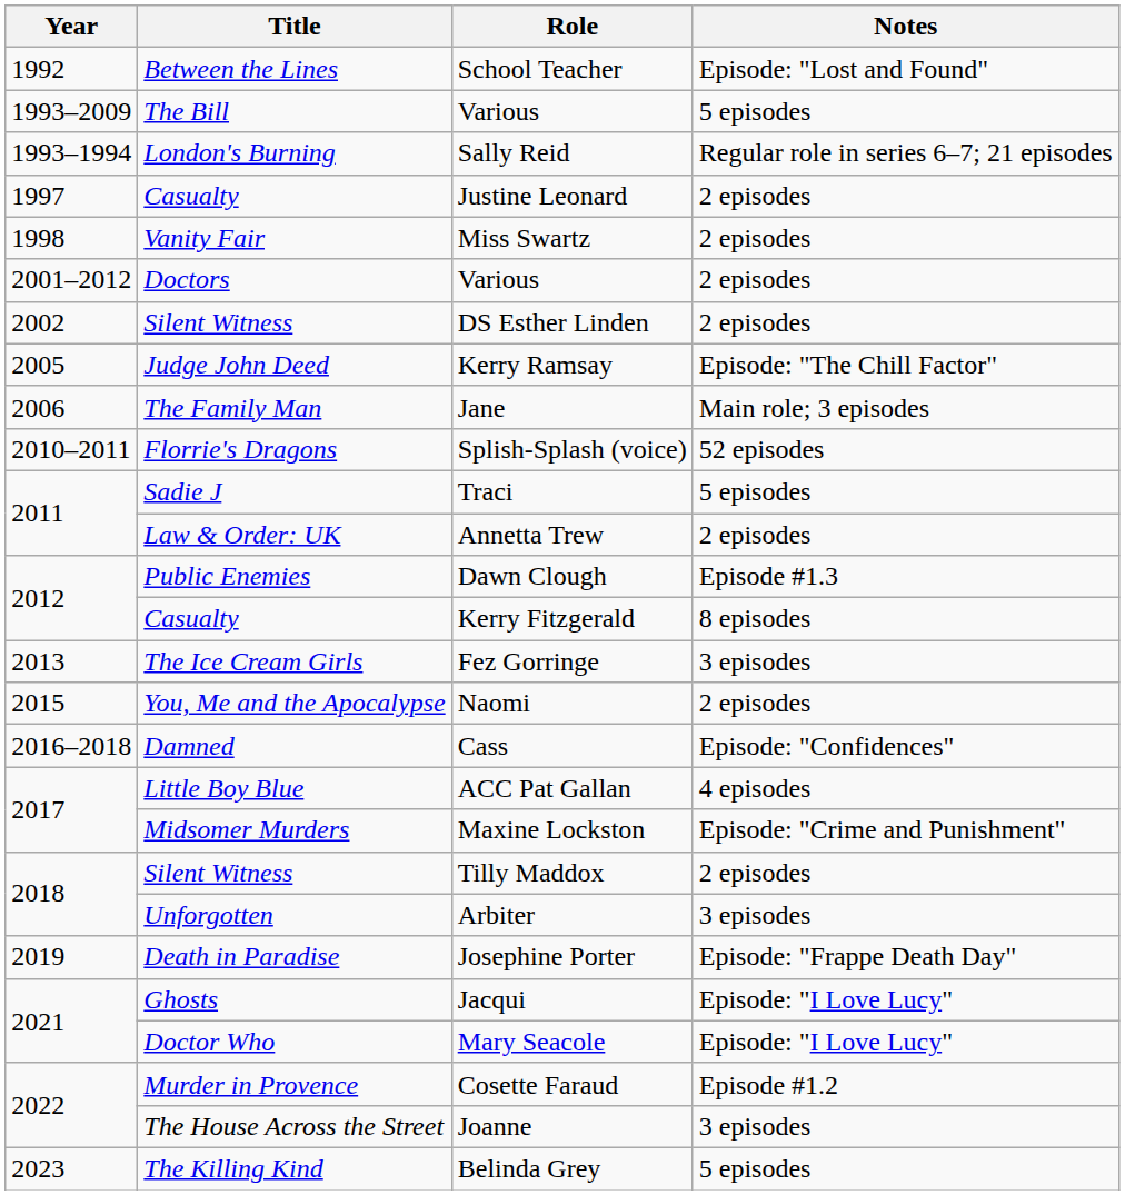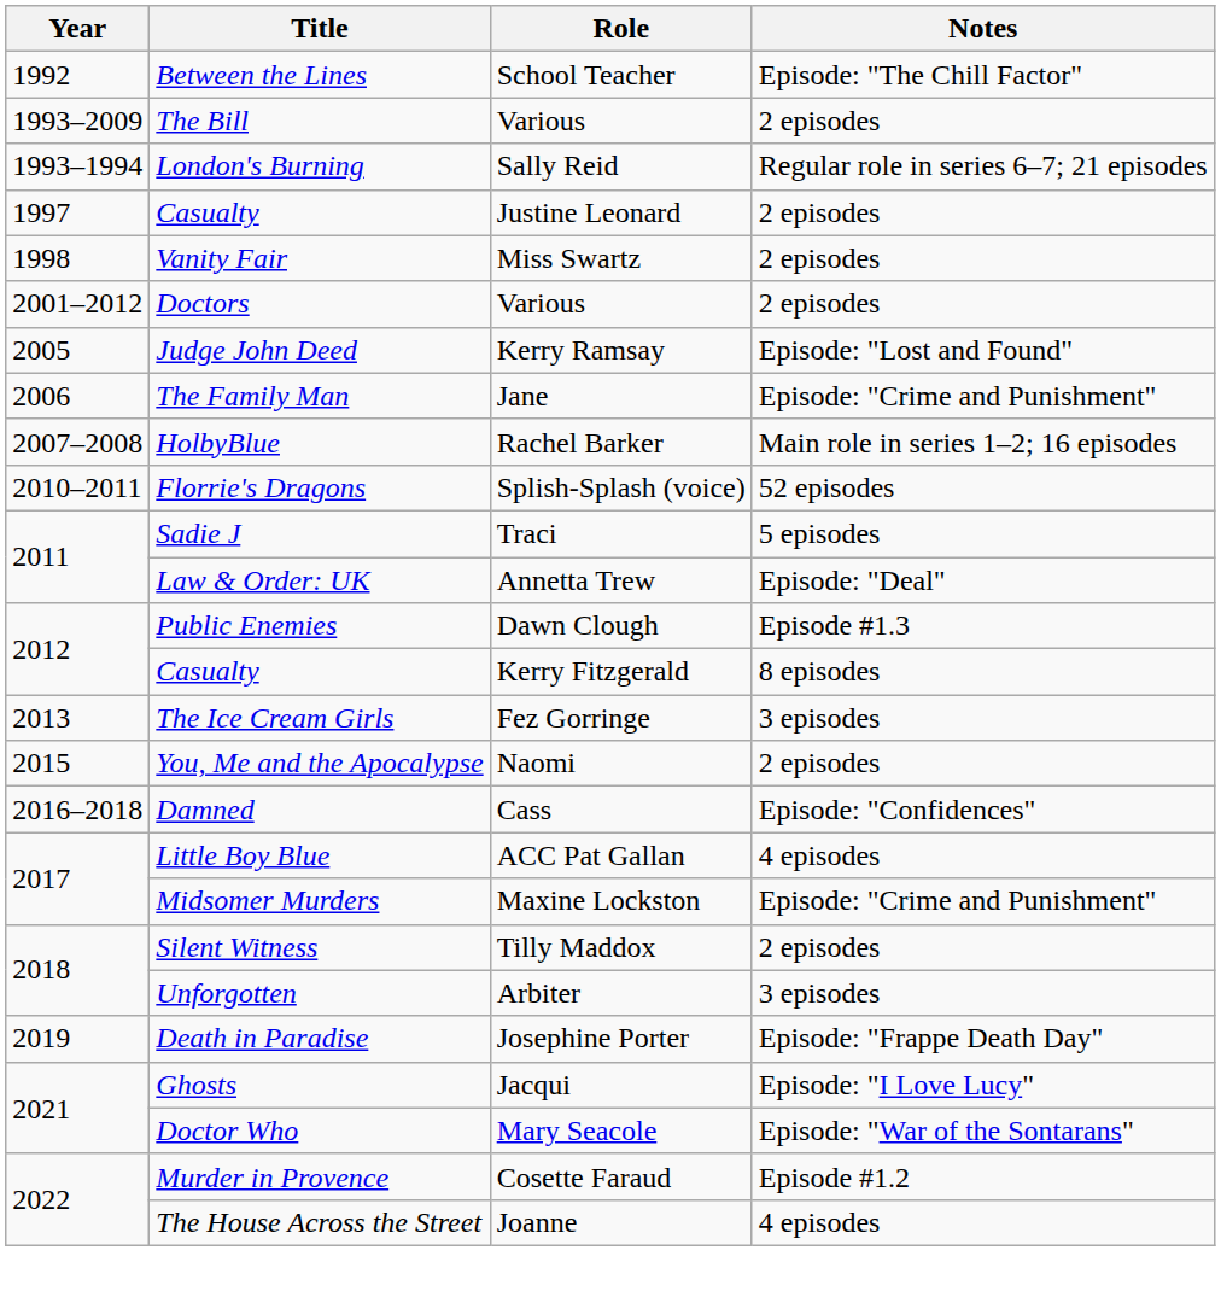 <table class="wikitable sortable">
 <tr>
 <th>Year</th>
 <th>Title</th>
 <th>Role</th>
 <th class="unsortable">Notes</th>
 </tr>
 <tr>
 <td>1992</td>
 <td><em><a href='#'>Between the Lines</a></em></td>
 <td>School Teacher</td>
-<td>Episode: "Lost and Found"</td>
+<td>Episode: "The Chill Factor"</td>
 </tr>
 <tr>
 <td>1993–2009</td>
 <td><em><a href='#'>The Bill</a></em></td>
 <td>Various</td>
-<td>5 episodes</td>
+<td>2 episodes</td>
 </tr>
 <tr>
 <td>1993–1994</td>
 <td><a href='#'><em>London's Burning</em></a></td>
 <td>Sally Reid</td>
 <td>Regular role in series 6–7; 21 episodes</td>
 </tr>
 <tr>
 <td>1997</td>
 <td><em><a href='#'>Casualty</a></em></td>
 <td>Justine Leonard</td>
 <td>2 episodes</td>
 </tr>
 <tr>
 <td>1998</td>
 <td><em><a href='#'>Vanity Fair</a></em></td>
 <td>Miss Swartz</td>
 <td>2 episodes</td>
 </tr>
 <tr>
 <td>2001–2012</td>
 <td><em><a href='#'>Doctors</a></em></td>
 <td>Various</td>
 <td>2 episodes</td>
 </tr>
 <tr>
-<td>2002</td>
-<td><em><a href='#'>Silent Witness</a></em></td>
-<td>DS Esther Linden</td>
-<td>2 episodes</td>
-</tr>
-<tr>
 <td>2005</td>
 <td><em><a href='#'>Judge John Deed</a></em></td>
 <td>Kerry Ramsay</td>
-<td>Episode: "The Chill Factor"</td>
+<td>Episode: "Lost and Found"</td>
 </tr>
 <tr>
 <td>2006</td>
 <td><a href='#'><em>The Family Man</em></a></td>
 <td>Jane</td>
-<td>Main role; 3 episodes</td>
+<td>Episode: "Crime and Punishment"</td>
+</tr>
+<tr>
+<td>2007–2008</td>
+<td><em><a href='#'>HolbyBlue</a></em></td>
+<td>Rachel Barker</td>
+<td>Main role in series 1–2; 16 episodes</td>
 </tr>
 <tr>
 <td>2010–2011</td>
 <td><em><a href='#'>Florrie's Dragons</a></em></td>
 <td>Splish-Splash (voice)</td>
 <td>52 episodes</td>
 </tr>
 <tr>
 <td rowspan="2">2011</td>
 <td><em><a href='#'>Sadie J</a></em></td>
 <td>Traci</td>
 <td>5 episodes</td>
 </tr>
 <tr>
 <td><em><a href='#'>Law & Order: UK</a></em></td>
 <td>Annetta Trew</td>
-<td>2 episodes</td>
+<td>Episode: "Deal"</td>
 </tr>
 <tr>
 <td rowspan="2">2012</td>
 <td><em><a href='#'>Public Enemies</a></em></td>
 <td>Dawn Clough</td>
 <td>Episode #1.3</td>
 </tr>
 <tr>
 <td><em><a href='#'>Casualty</a></em></td>
 <td>Kerry Fitzgerald</td>
 <td>8 episodes</td>
 </tr>
 <tr>
 <td>2013</td>
 <td><em><a href='#'>The Ice Cream Girls</a></em></td>
 <td>Fez Gorringe</td>
 <td>3 episodes</td>
 </tr>
 <tr>
 <td>2015</td>
 <td><em><a href='#'>You, Me and the Apocalypse</a></em></td>
 <td>Naomi</td>
 <td>2 episodes</td>
 </tr>
 <tr>
 <td>2016–2018</td>
 <td><em><a href='#'>Damned</a></em></td>
 <td>Cass</td>
 <td>Episode: "Confidences"</td>
 </tr>
 <tr>
 <td rowspan="2">2017</td>
 <td><em><a href='#'>Little Boy Blue</a></em></td>
 <td>ACC Pat Gallan</td>
 <td>4 episodes</td>
 </tr>
 <tr>
 <td><em><a href='#'>Midsomer Murders</a></em></td>
 <td>Maxine Lockston</td>
 <td>Episode: "Crime and Punishment"</td>
 </tr>
 <tr>
 <td rowspan="2">2018</td>
 <td><em><a href='#'>Silent Witness</a></em></td>
 <td>Tilly Maddox</td>
 <td>2 episodes</td>
 </tr>
 <tr>
 <td><em><a href='#'>Unforgotten</a></em></td>
 <td>Arbiter</td>
 <td>3 episodes</td>
 </tr>
 <tr>
 <td>2019</td>
 <td><em><a href='#'>Death in Paradise</a></em></td>
 <td>Josephine Porter</td>
 <td>Episode: "Frappe Death Day"</td>
 </tr>
 <tr>
 <td rowspan="2">2021</td>
 <td><em><a href='#'>Ghosts</a></em></td>
 <td>Jacqui</td>
 <td>Episode: "<a href='#'>I Love Lucy</a>"</td>
 </tr>
 <tr>
 <td><em><a href='#'>Doctor Who</a></em></td>
 <td><a href='#'>Mary Seacole</a></td>
-<td>Episode: "<a href='#'>I Love Lucy</a>"</td>
+<td>Episode: "<a href='#'>War of the Sontarans</a>"</td>
 </tr>
 <tr>
 <td rowspan="2">2022</td>
 <td><em><a href='#'>Murder in Provence</a></em></td>
 <td>Cosette Faraud</td>
 <td>Episode #1.2</td>
 </tr>
 <tr>
 <td><em>The House Across the Street</em></td>
 <td>Joanne</td>
-<td>3 episodes</td>
-</tr>
-<tr>
-<td>2023</td>
-<td><em><a href='#'>The Killing Kind</a></em></td>
-<td>Belinda Grey</td>
-<td>5 episodes</td>
+<td>4 episodes</td>
 </tr>
 </table>
